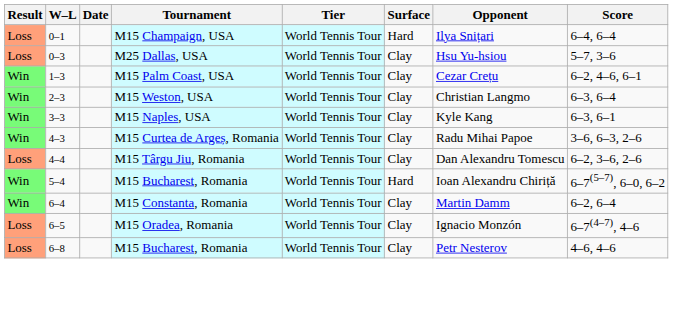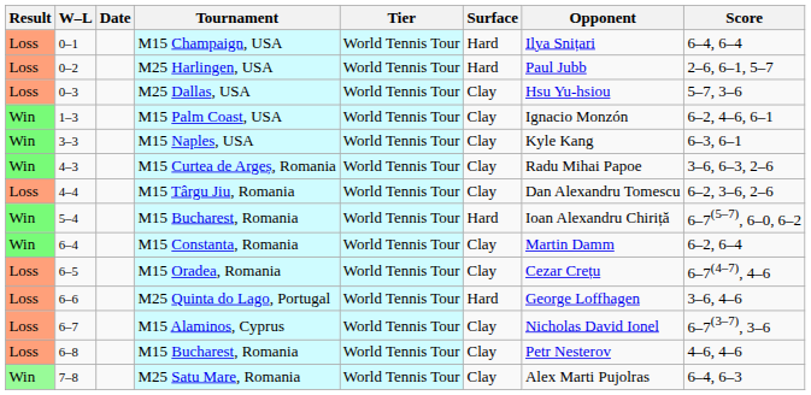 <table class="sortable wikitable">
 <tr>
 <th>Result</th>
 <th class="unsortable">W–L</th>
 <th>Date</th>
 <th>Tournament</th>
 <th>Tier</th>
 <th>Surface</th>
 <th>Opponent</th>
 <th class="unsortable">Score</th>
 </tr>
 <tr>
 <td bgcolor=FFA07A>Loss</td>
 <td><small>0–1</small></td>
 <td></td>
 <td style="background:#cffcff;">M15 <a href='#'>Champaign</a>, USA</td>
 <td style="background:#cffcff;">World Tennis Tour</td>
 <td>Hard</td>
 <td> <a href='#'>Ilya Snițari</a></td>
 <td>6–4, 6–4</td>
 </tr>
 <tr>
 <td bgcolor=FFA07A>Loss</td>
+<td><small>0–2</small></td>
+<td></td>
+<td style="background:#cffcff;">M25 <a href='#'>Harlingen</a>, USA</td>
+<td style="background:#cffcff;">World Tennis Tour</td>
+<td>Hard</td>
+<td> <a href='#'>Paul Jubb</a></td>
+<td>2–6, 6–1, 5–7</td>
+</tr>
+<tr>
+<td bgcolor=FFA07A>Loss</td>
 <td><small>0–3</small></td>
 <td></td>
 <td style="background:#cffcff;">M25 <a href='#'>Dallas</a>, USA</td>
 <td style="background:#cffcff;">World Tennis Tour</td>
 <td>Clay</td>
 <td> <a href='#'>Hsu Yu-hsiou</a></td>
 <td>5–7, 3–6</td>
 </tr>
 <tr>
 <td bgcolor=78FB78>Win</td>
 <td><small>1–3</small></td>
 <td></td>
 <td style="background:#cffcff;">M15 <a href='#'>Palm Coast</a>, USA</td>
 <td style="background:#cffcff;">World Tennis Tour</td>
 <td>Clay</td>
-<td> <a href='#'>Cezar Crețu</a></td>
+<td> Ignacio Monzón</td>
 <td>6–2, 4–6, 6–1</td>
-</tr>
-<tr>
-<td bgcolor=78FB78>Win</td>
-<td><small>2–3</small></td>
-<td></td>
-<td style="background:#cffcff;">M15 <a href='#'>Weston</a>, USA</td>
-<td style="background:#cffcff;">World Tennis Tour</td>
-<td>Clay</td>
-<td> Christian Langmo</td>
-<td>6–3, 6–4</td>
 </tr>
 <tr>
 <td bgcolor=78FB78>Win</td>
 <td><small>3–3</small></td>
 <td></td>
 <td style="background:#cffcff;">M15 <a href='#'>Naples</a>, USA</td>
 <td style="background:#cffcff;">World Tennis Tour</td>
 <td>Clay</td>
 <td> Kyle Kang</td>
 <td>6–3, 6–1</td>
 </tr>
 <tr>
 <td bgcolor=78FB78>Win</td>
 <td><small>4–3</small></td>
 <td></td>
 <td style="background:#cffcff;">M15 <a href='#'>Curtea de Argeș</a>, Romania</td>
 <td style="background:#cffcff;">World Tennis Tour</td>
 <td>Clay</td>
 <td> Radu Mihai Papoe</td>
 <td>3–6, 6–3, 2–6</td>
 </tr>
 <tr>
 <td bgcolor=FFA07A>Loss</td>
 <td><small>4–4</small></td>
 <td></td>
 <td style="background:#cffcff;">M15 <a href='#'>Târgu Jiu</a>, Romania</td>
 <td style="background:#cffcff;">World Tennis Tour</td>
 <td>Clay</td>
 <td> Dan Alexandru Tomescu</td>
 <td>6–2, 3–6, 2–6</td>
 </tr>
 <tr>
 <td bgcolor=78FB78>Win</td>
 <td><small>5–4</small></td>
 <td></td>
 <td style="background:#cffcff;">M15 <a href='#'>Bucharest</a>, Romania</td>
 <td style="background:#cffcff;">World Tennis Tour</td>
 <td>Hard</td>
 <td> Ioan Alexandru Chiriță</td>
 <td>6–7<sup>(5–7)</sup>, 6–0, 6–2</td>
 </tr>
 <tr>
 <td bgcolor=78FB78>Win</td>
 <td><small>6–4</small></td>
 <td></td>
 <td style="background:#cffcff;">M15 <a href='#'>Constanta</a>, Romania</td>
 <td style="background:#cffcff;">World Tennis Tour</td>
 <td>Clay</td>
 <td> <a href='#'>Martin Damm</a></td>
 <td>6–2, 6–4</td>
 </tr>
 <tr>
 <td bgcolor=FFA07A>Loss</td>
 <td><small>6–5</small></td>
 <td></td>
 <td style="background:#cffcff;">M15 <a href='#'>Oradea</a>, Romania</td>
 <td style="background:#cffcff;">World Tennis Tour</td>
 <td>Clay</td>
-<td> Ignacio Monzón</td>
+<td> <a href='#'>Cezar Crețu</a></td>
 <td>6–7<sup>(4–7)</sup>, 4–6</td>
+</tr>
+<tr>
+<td bgcolor=FFA07A>Loss</td>
+<td><small>6–6</small></td>
+<td></td>
+<td style="background:#cffcff;">M25 <a href='#'>Quinta do Lago</a>, Portugal</td>
+<td style="background:#cffcff;">World Tennis Tour</td>
+<td>Hard</td>
+<td> <a href='#'>George Loffhagen</a></td>
+<td>3–6, 4–6</td>
+</tr>
+<tr>
+<td bgcolor=FFA07A>Loss</td>
+<td><small>6–7</small></td>
+<td></td>
+<td style="background:#cffcff;">M15 <a href='#'>Alaminos</a>, Cyprus</td>
+<td style="background:#cffcff;">World Tennis Tour</td>
+<td>Clay</td>
+<td> <a href='#'>Nicholas David Ionel</a></td>
+<td>6–7<sup>(3–7)</sup>, 3–6</td>
 </tr>
 <tr>
 <td bgcolor=FFA07A>Loss</td>
 <td><small>6–8</small></td>
 <td></td>
 <td style="background:#cffcff;">M15 <a href='#'>Bucharest</a>, Romania</td>
 <td style="background:#cffcff;">World Tennis Tour</td>
 <td>Clay</td>
 <td> <a href='#'>Petr Nesterov</a></td>
 <td>4–6, 4–6</td>
 </tr>
+<tr>
+<td bgcolor=98FB98>Win</td>
+<td><small>7–8</small></td>
+<td></td>
+<td style="background:#cffcff;">M25 <a href='#'>Satu Mare</a>, Romania</td>
+<td style="background:#cffcff;">World Tennis Tour</td>
+<td>Clay</td>
+<td> Alex Marti Pujolras</td>
+<td>6–4, 6–3</td>
+</tr>
 </table>
